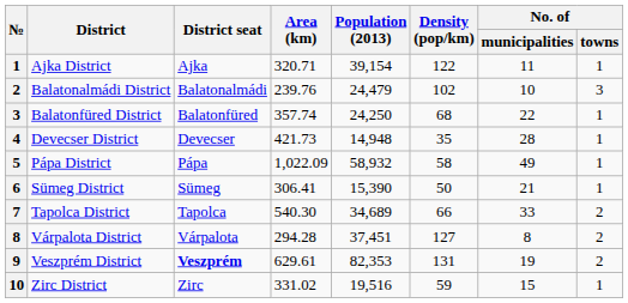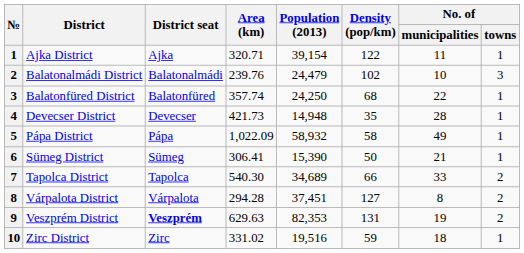 <table class="wikitable sortable">
 <tr>
 <th rowspan=2>№</th>
 <th rowspan=2>District</th>
 <th rowspan=2>District seat</th>
 <th rowspan=2><a href='#'>Area</a><br>(km)</th>
 <th rowspan=2><a href='#'>Population</a><br>(2013)</th>
 <th rowspan=2><a href='#'>Density</a><br>(pop/km)</th>
 <th colspan=2>No. of</th>
 </tr>
 <tr>
 <th>municipalities</th>
 <th>towns</th>
 </tr>
 <tr>
 <th>1</th>
 <td><a href='#'>Ajka District</a></td>
 <td><a href='#'>Ajka</a></td>
 <td>320.71</td>
 <td align="center">39,154</td>
 <td align="center">122</td>
 <td align="center">11</td>
 <td align="center">1</td>
 </tr>
 <tr>
 <th>2</th>
 <td><a href='#'>Balatonalmádi District</a></td>
 <td><a href='#'>Balatonalmádi</a></td>
 <td>239.76</td>
 <td align="center">24,479</td>
 <td align="center">102</td>
 <td align="center">10</td>
 <td align="center">3</td>
 </tr>
 <tr>
 <th>3</th>
 <td><a href='#'>Balatonfüred District</a></td>
 <td><a href='#'>Balatonfüred</a></td>
 <td>357.74</td>
 <td align="center">24,250</td>
 <td align="center">68</td>
 <td align="center">22</td>
 <td align="center">1</td>
 </tr>
 <tr>
 <th>4</th>
 <td><a href='#'>Devecser District</a></td>
 <td><a href='#'>Devecser</a></td>
 <td>421.73</td>
 <td align="center">14,948</td>
 <td align="center">35</td>
 <td align="center">28</td>
 <td align="center">1</td>
 </tr>
 <tr>
 <th>5</th>
 <td><a href='#'>Pápa District</a></td>
 <td><a href='#'>Pápa</a></td>
 <td>1,022.09</td>
 <td align="center">58,932</td>
 <td align="center">58</td>
 <td align="center">49</td>
 <td align="center">1</td>
 </tr>
 <tr>
 <th>6</th>
 <td><a href='#'>Sümeg District</a></td>
 <td><a href='#'>Sümeg</a></td>
 <td>306.41</td>
 <td align="center">15,390</td>
 <td align="center">50</td>
 <td align="center">21</td>
 <td align="center">1</td>
 </tr>
 <tr>
 <th>7</th>
 <td><a href='#'>Tapolca District</a></td>
 <td><a href='#'>Tapolca</a></td>
 <td>540.30</td>
 <td align="center">34,689</td>
 <td align="center">66</td>
 <td align="center">33</td>
 <td align="center">2</td>
 </tr>
 <tr>
 <th>8</th>
 <td><a href='#'>Várpalota District</a></td>
 <td><a href='#'>Várpalota</a></td>
 <td>294.28</td>
 <td align="center">37,451</td>
 <td align="center">127</td>
 <td align="center">8</td>
 <td align="center">2</td>
 </tr>
 <tr>
 <th>9</th>
 <td><a href='#'>Veszprém District</a></td>
 <td><strong><a href='#'>Veszprém</a></strong></td>
-<td>629.61</td>
+<td>629.63</td>
 <td align="center">82,353</td>
 <td align="center">131</td>
 <td align="center">19</td>
 <td align="center">2</td>
 </tr>
 <tr>
 <th>10</th>
 <td><a href='#'>Zirc District</a></td>
 <td><a href='#'>Zirc</a></td>
 <td>331.02</td>
 <td align="center">19,516</td>
 <td align="center">59</td>
-<td align="center">15</td>
+<td align="center">18</td>
 <td align="center">1</td>
 </tr>
 </table>
